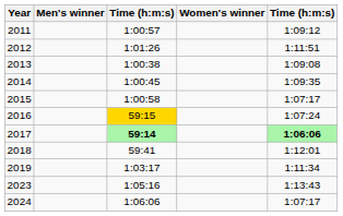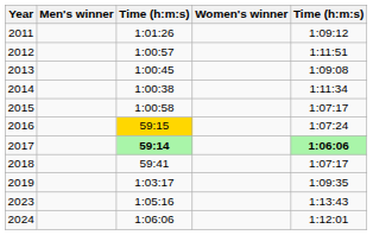 <table class="wikitable sortable" style="text-align:center">
 <tr>
 <th>Year</th>
 <th class=unsortable>Men's winner</th>
 <th>Time (h:m:s)</th>
 <th class=unsortable>Women's winner</th>
 <th>Time (h:m:s)</th>
 </tr>
 <tr>
 <td>2011</td>
 <td align=left></td>
-<td>1:00:57</td>
+<td>1:01:26</td>
 <td align=left></td>
 <td>1:09:12</td>
 </tr>
 <tr>
 <td>2012</td>
 <td align=left></td>
-<td>1:01:26</td>
+<td>1:00:57</td>
 <td align=left></td>
 <td>1:11:51</td>
 </tr>
 <tr>
 <td>2013</td>
 <td align=left></td>
-<td>1:00:38</td>
+<td>1:00:45</td>
 <td align=left></td>
 <td>1:09:08</td>
 </tr>
 <tr>
 <td>2014</td>
 <td align=left></td>
-<td>1:00:45</td>
+<td>1:00:38</td>
 <td align=left></td>
-<td>1:09:35</td>
+<td>1:11:34</td>
 </tr>
 <tr>
 <td>2015</td>
 <td align=left></td>
 <td>1:00:58</td>
 <td align=left></td>
 <td>1:07:17</td>
 </tr>
 <tr>
 <td>2016</td>
 <td align=left></td>
 <td style="background: gold;">59:15</td>
 <td align=left></td>
 <td>1:07:24</td>
 </tr>
 <tr>
 <td>2017</td>
 <td align=left></td>
 <td bgcolor=#A9F5A9><strong>59:14</strong></td>
 <td align=left></td>
 <td bgcolor=#A9F5A9><strong>1:06:06</strong></td>
 </tr>
 <tr>
 <td>2018</td>
 <td align=left></td>
 <td>59:41</td>
 <td align=left></td>
-<td>1:12:01</td>
+<td>1:07:17</td>
 </tr>
 <tr>
 <td>2019</td>
 <td align=left></td>
 <td>1:03:17</td>
 <td align=left></td>
-<td>1:11:34</td>
+<td>1:09:35</td>
 </tr>
 <tr>
 <td>2023</td>
 <td align=left></td>
 <td>1:05:16</td>
 <td align=left></td>
 <td>1:13:43</td>
 </tr>
 <tr>
 <td>2024</td>
 <td align=left></td>
 <td>1:06:06</td>
 <td align=left></td>
-<td>1:07:17</td>
+<td>1:12:01</td>
 </tr>
 </table>
